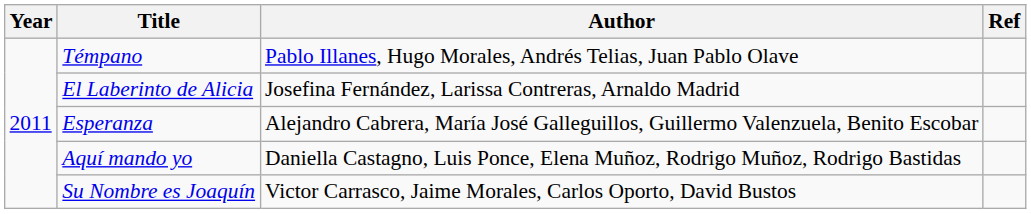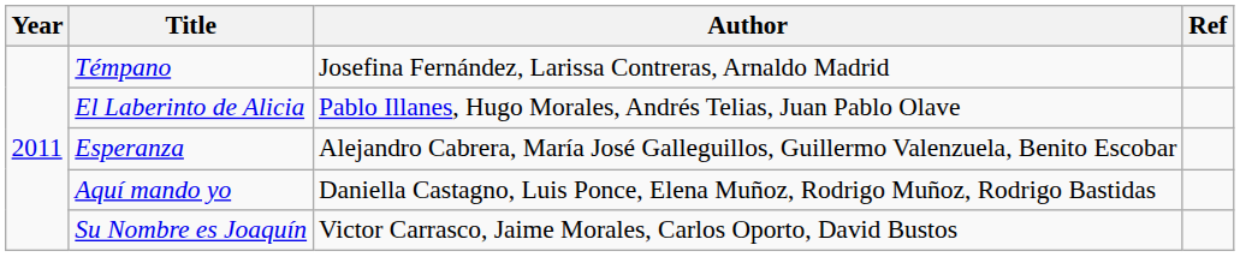 <table class="wikitable sortable">
 <tr>
 <th>Year</th>
 <th>Title</th>
 <th>Author</th>
 <th>Ref</th>
 </tr>
 <tr>
 <td rowspan="5"><a href='#'>2011</a></td>
 <td><em><a href='#'>Témpano</a></em></td>
-<td><a href='#'>Pablo Illanes</a>, Hugo Morales, Andrés Telias, Juan Pablo Olave</td>
+<td>Josefina Fernández, Larissa Contreras, Arnaldo Madrid</td>
 <td></td>
 </tr>
 <tr>
 <td><em><a href='#'>El Laberinto de Alicia</a></em></td>
-<td>Josefina Fernández, Larissa Contreras, Arnaldo Madrid</td>
+<td><a href='#'>Pablo Illanes</a>, Hugo Morales, Andrés Telias, Juan Pablo Olave</td>
 <td></td>
 </tr>
 <tr>
 <td><em><a href='#'>Esperanza</a></em></td>
 <td>Alejandro Cabrera, María José Galleguillos, Guillermo Valenzuela, Benito Escobar</td>
 <td></td>
 </tr>
 <tr>
 <td><em><a href='#'>Aquí mando yo</a></em></td>
 <td>Daniella Castagno, Luis Ponce, Elena Muñoz, Rodrigo Muñoz, Rodrigo Bastidas</td>
 <td></td>
 </tr>
 <tr>
 <td><em><a href='#'>Su Nombre es Joaquín</a></em></td>
 <td>Victor Carrasco, Jaime Morales, Carlos Oporto, David Bustos</td>
 <td></td>
 </tr>
 </table>
